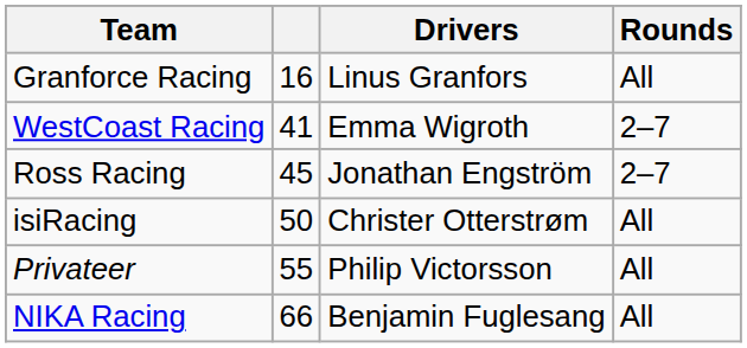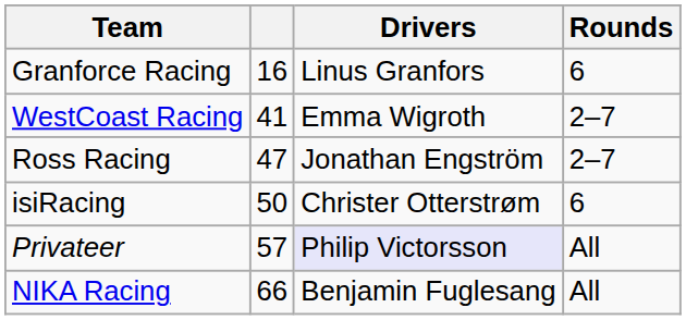 <table class="wikitable" style="font-size: 85%;">
 <tr>
 <th>Team</th>
 <th></th>
 <th>Drivers</th>
 <th>Rounds</th>
 </tr>
 <tr>
 <td> Granforce Racing</td>
 <td>16</td>
 <td> Linus Granfors</td>
-<td>All</td>
+<td>6</td>
 </tr>
 <tr>
 <td> <a href='#'>WestCoast Racing</a></td>
 <td>41</td>
 <td> Emma Wigroth</td>
 <td>2–7</td>
 </tr>
 <tr>
 <td> Ross Racing</td>
-<td>45</td>
+<td>47</td>
 <td> Jonathan Engström</td>
 <td>2–7</td>
 </tr>
 <tr>
 <td> isiRacing</td>
 <td>50</td>
 <td> Christer Otterstrøm</td>
-<td>All</td>
+<td>6</td>
 </tr>
 <tr>
 <td><em>Privateer</em></td>
-<td>55</td>
-<td> Philip Victorsson</td>
+<td>57</td>
+<td style="background: lavender;"> Philip Victorsson</td>
 <td>All</td>
 </tr>
 <tr>
 <td> <a href='#'>NIKA Racing</a></td>
 <td>66</td>
 <td> Benjamin Fuglesang</td>
 <td>All</td>
 </tr>
 </table>
